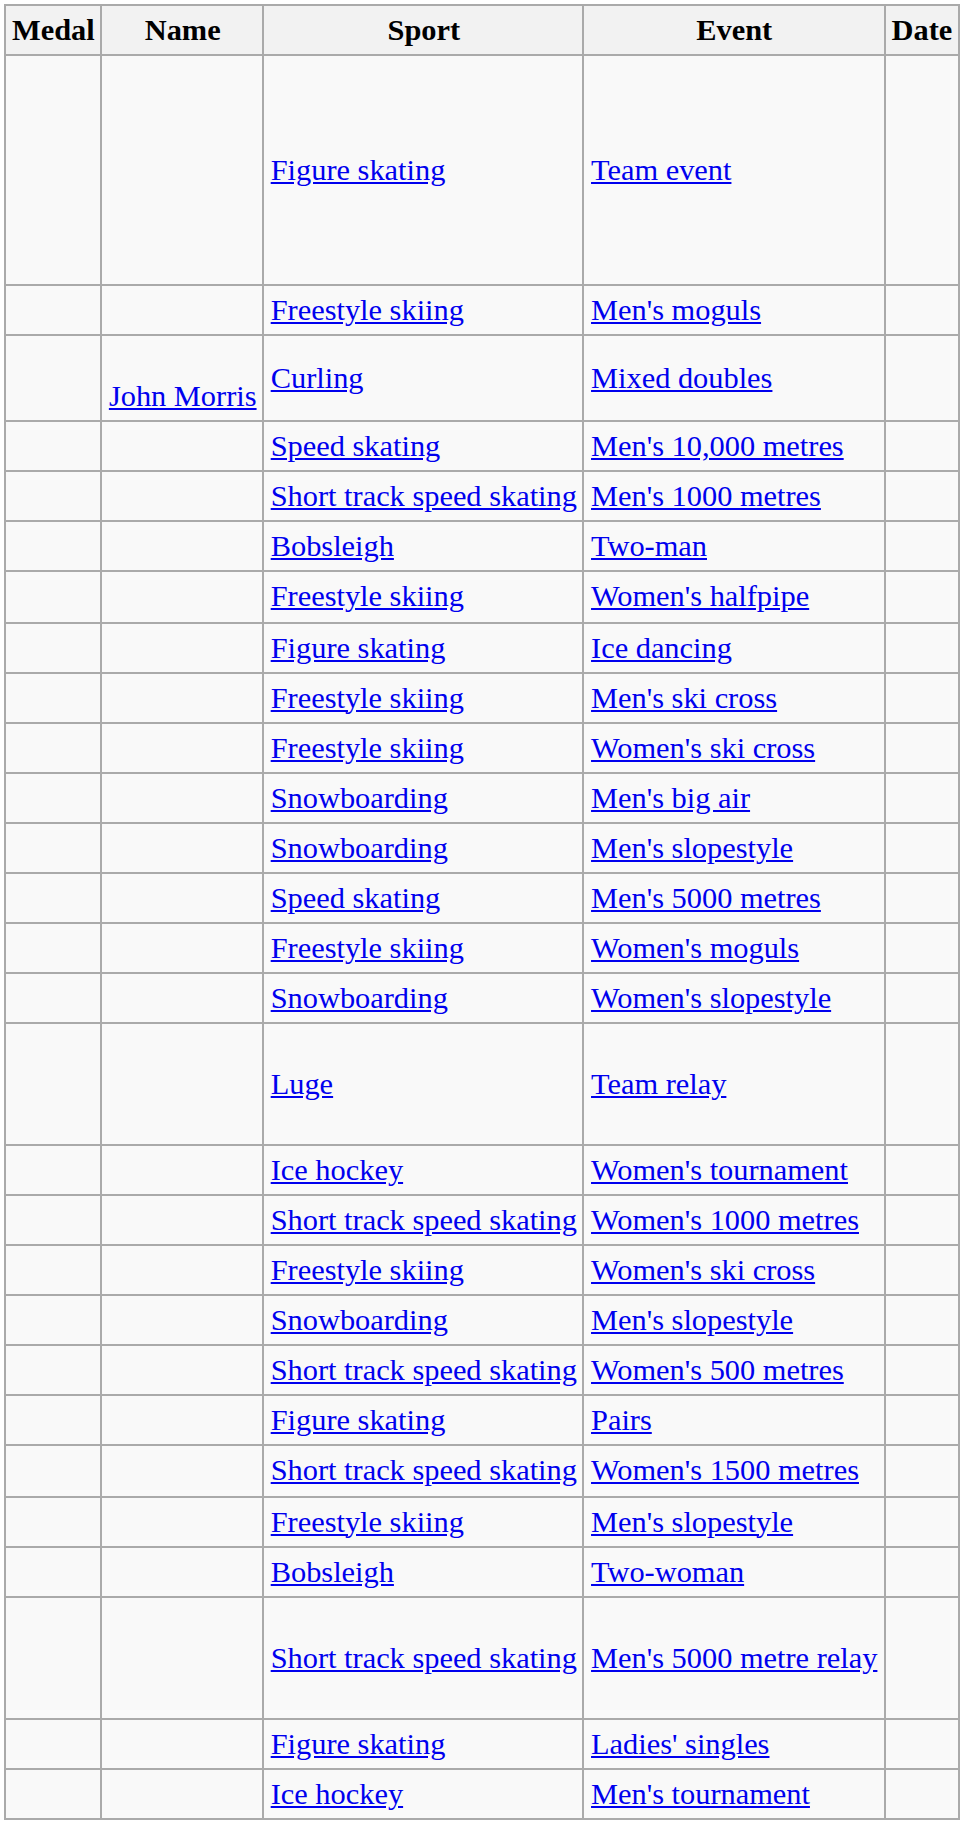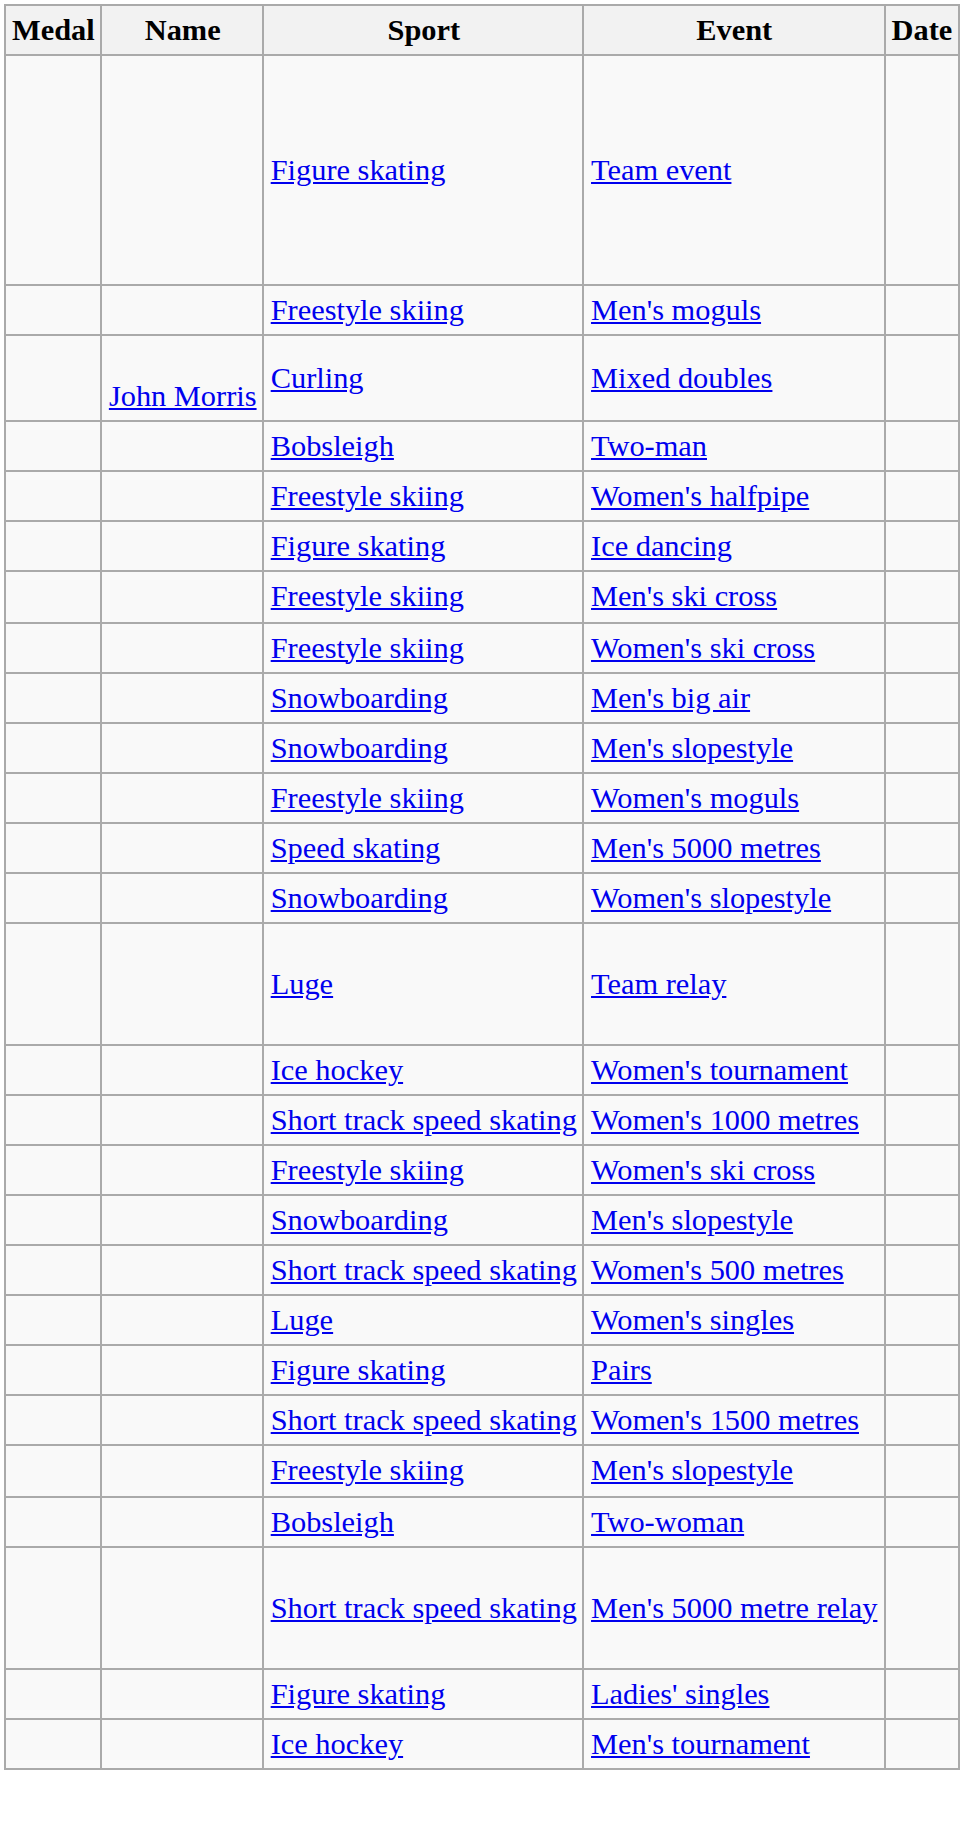 <table class="wikitable sortable" style="font-size:95%;">
 <tr>
 <th>Medal</th>
 <th>Name</th>
 <th>Sport</th>
 <th>Event</th>
 <th>Date</th>
 </tr>
 <tr>
 <td></td>
 <td><br><br><br><br><br><br></td>
 <td><a href='#'>Figure skating</a></td>
 <td><a href='#'>Team event</a></td>
 <td></td>
 </tr>
 <tr>
 <td></td>
 <td></td>
 <td><a href='#'>Freestyle skiing</a></td>
 <td><a href='#'>Men's moguls</a></td>
 <td></td>
 </tr>
 <tr>
 <td></td>
 <td><br><a href='#'>John Morris</a></td>
 <td><a href='#'>Curling</a></td>
 <td><a href='#'>Mixed doubles</a></td>
-<td></td>
-</tr>
-<tr>
-<td></td>
-<td></td>
-<td><a href='#'>Speed skating</a></td>
-<td><a href='#'>Men's 10,000 metres</a></td>
-<td></td>
-</tr>
-<tr>
-<td></td>
-<td></td>
-<td><a href='#'>Short track speed skating</a></td>
-<td><a href='#'>Men's 1000 metres</a></td>
 <td></td>
 </tr>
 <tr>
 <td></td>
 <td><br></td>
 <td><a href='#'>Bobsleigh</a></td>
 <td><a href='#'>Two-man</a></td>
 <td></td>
 </tr>
 <tr>
 <td></td>
 <td></td>
 <td><a href='#'>Freestyle skiing</a></td>
 <td><a href='#'>Women's halfpipe</a></td>
 <td></td>
 </tr>
 <tr>
 <td></td>
 <td><br></td>
 <td><a href='#'>Figure skating</a></td>
 <td><a href='#'>Ice dancing</a></td>
 <td></td>
 </tr>
 <tr>
 <td></td>
 <td></td>
 <td><a href='#'>Freestyle skiing</a></td>
 <td><a href='#'>Men's ski cross</a></td>
 <td></td>
 </tr>
 <tr>
 <td></td>
 <td></td>
 <td><a href='#'>Freestyle skiing</a></td>
 <td><a href='#'>Women's ski cross</a></td>
 <td></td>
 </tr>
 <tr>
 <td></td>
 <td></td>
 <td><a href='#'>Snowboarding</a></td>
 <td><a href='#'>Men's big air</a></td>
 <td></td>
 </tr>
 <tr>
 <td></td>
 <td></td>
 <td><a href='#'>Snowboarding</a></td>
 <td><a href='#'>Men's slopestyle</a></td>
 <td></td>
 </tr>
 <tr>
 <td></td>
 <td></td>
-<td><a href='#'>Speed skating</a></td>
-<td><a href='#'>Men's 5000 metres</a></td>
+<td><a href='#'>Freestyle skiing</a></td>
+<td><a href='#'>Women's moguls</a></td>
 <td></td>
 </tr>
 <tr>
 <td></td>
 <td></td>
-<td><a href='#'>Freestyle skiing</a></td>
-<td><a href='#'>Women's moguls</a></td>
+<td><a href='#'>Speed skating</a></td>
+<td><a href='#'>Men's 5000 metres</a></td>
 <td></td>
 </tr>
 <tr>
 <td></td>
 <td></td>
 <td><a href='#'>Snowboarding</a></td>
 <td><a href='#'>Women's slopestyle</a></td>
 <td></td>
 </tr>
 <tr>
 <td></td>
 <td><br><br><br></td>
 <td><a href='#'>Luge</a></td>
 <td><a href='#'>Team relay</a></td>
 <td></td>
 </tr>
 <tr>
 <td></td>
 <td><br></td>
 <td><a href='#'>Ice hockey</a></td>
 <td><a href='#'>Women's tournament</a></td>
 <td></td>
 </tr>
 <tr>
 <td></td>
 <td></td>
 <td><a href='#'>Short track speed skating</a></td>
 <td><a href='#'>Women's 1000 metres</a></td>
 <td></td>
 </tr>
 <tr>
 <td></td>
 <td></td>
 <td><a href='#'>Freestyle skiing</a></td>
 <td><a href='#'>Women's ski cross</a></td>
 <td></td>
 </tr>
 <tr>
 <td></td>
 <td></td>
 <td><a href='#'>Snowboarding</a></td>
 <td><a href='#'>Men's slopestyle</a></td>
 <td></td>
 </tr>
 <tr>
 <td></td>
 <td></td>
 <td><a href='#'>Short track speed skating</a></td>
 <td><a href='#'>Women's 500 metres</a></td>
+<td></td>
+</tr>
+<tr>
+<td></td>
+<td></td>
+<td><a href='#'>Luge</a></td>
+<td><a href='#'>Women's singles</a></td>
 <td></td>
 </tr>
 <tr>
 <td></td>
 <td><br></td>
 <td><a href='#'>Figure skating</a></td>
 <td><a href='#'>Pairs</a></td>
 <td></td>
 </tr>
 <tr>
 <td></td>
 <td></td>
 <td><a href='#'>Short track speed skating</a></td>
 <td><a href='#'>Women's 1500 metres</a></td>
 <td></td>
 </tr>
 <tr>
 <td></td>
 <td></td>
 <td><a href='#'>Freestyle skiing</a></td>
 <td><a href='#'>Men's slopestyle</a></td>
 <td></td>
 </tr>
 <tr>
 <td></td>
 <td><br></td>
 <td><a href='#'>Bobsleigh</a></td>
 <td><a href='#'>Two-woman</a></td>
 <td></td>
 </tr>
 <tr>
 <td></td>
 <td><br><br><br></td>
 <td><a href='#'>Short track speed skating</a></td>
 <td><a href='#'>Men's 5000 metre relay</a></td>
 <td></td>
 </tr>
 <tr>
 <td></td>
 <td></td>
 <td><a href='#'>Figure skating</a></td>
 <td><a href='#'>Ladies' singles</a></td>
 <td></td>
 </tr>
 <tr>
 <td></td>
 <td><br></td>
 <td><a href='#'>Ice hockey</a></td>
 <td><a href='#'>Men's tournament</a></td>
 <td></td>
 </tr>
 <tr>
 </tr>
 </table>
